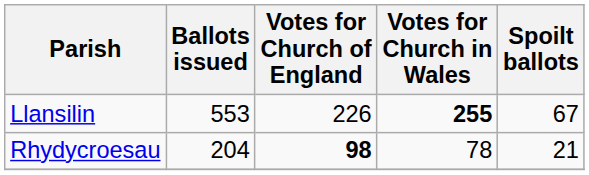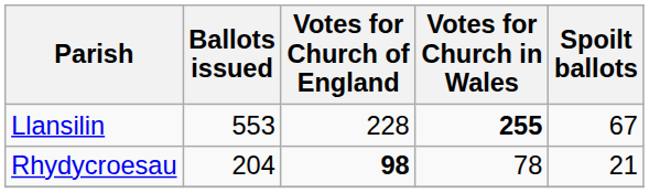 <table class="wikitable sortable" style="text-align:right;">
 <tr>
 <th>Parish</th>
 <th>Ballots<br>issued</th>
 <th>Votes for<br>Church of<br>England</th>
 <th>Votes for<br>Church in<br>Wales</th>
 <th>Spoilt<br>ballots</th>
 </tr>
 <tr>
 <td style="text-align:left;"><a href='#'>Llansilin</a></td>
 <td>553</td>
-<td>226</td>
+<td>228</td>
 <td><strong>255</strong></td>
 <td>67</td>
 </tr>
 <tr>
 <td style="text-align:left;"><a href='#'>Rhydycroesau</a></td>
 <td>204</td>
 <td><strong>98</strong></td>
 <td>78</td>
 <td>21</td>
 </tr>
 <tr>
 </tr>
 </table>
